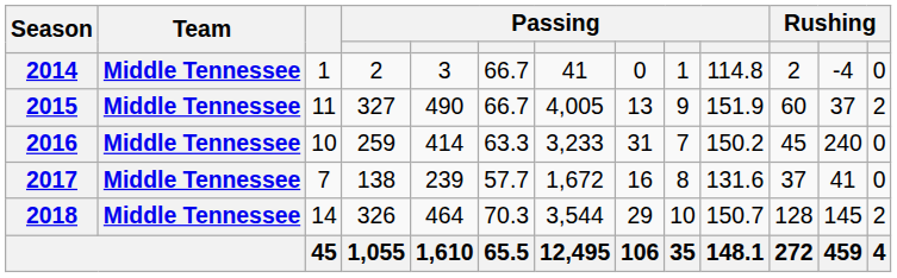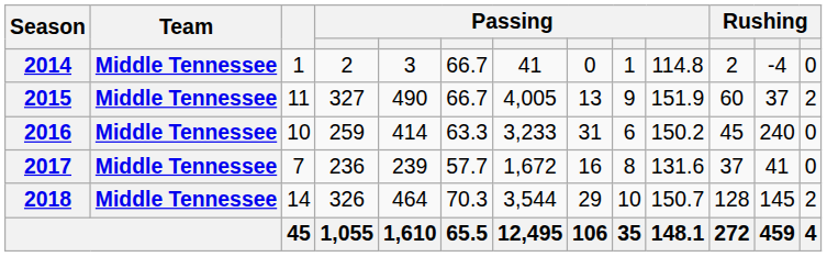 <table class="wikitable" style="text-align:center;">
 <tr>
 <th rowspan="2">Season</th>
 <th rowspan="2">Team</th>
 <th rowspan="2"></th>
 <th colspan="7">Passing</th>
 <th colspan="3">Rushing</th>
 </tr>
 <tr>
 <th></th>
 <th></th>
 <th></th>
 <th></th>
 <th></th>
 <th></th>
 <th></th>
 <th></th>
 <th></th>
 <th></th>
 </tr>
 <tr>
 <th><a href='#'>2014</a></th>
 <th><a href='#'>Middle Tennessee</a></th>
 <td>1</td>
 <td>2</td>
 <td>3</td>
 <td>66.7</td>
 <td>41</td>
 <td>0</td>
 <td>1</td>
 <td>114.8</td>
 <td>2</td>
 <td>-4</td>
 <td>0</td>
 </tr>
 <tr>
 <th><a href='#'>2015</a></th>
 <th><a href='#'>Middle Tennessee</a></th>
 <td>11</td>
 <td>327</td>
 <td>490</td>
 <td>66.7</td>
 <td>4,005</td>
 <td>13</td>
 <td>9</td>
 <td>151.9</td>
 <td>60</td>
 <td>37</td>
 <td>2</td>
 </tr>
 <tr>
 <th><a href='#'>2016</a></th>
 <th><a href='#'>Middle Tennessee</a></th>
 <td>10</td>
 <td>259</td>
 <td>414</td>
 <td>63.3</td>
 <td>3,233</td>
 <td>31</td>
-<td>7</td>
+<td>6</td>
 <td>150.2</td>
 <td>45</td>
 <td>240</td>
 <td>0</td>
 </tr>
 <tr>
 <th><a href='#'>2017</a></th>
 <th><a href='#'>Middle Tennessee</a></th>
 <td>7</td>
-<td>138</td>
+<td>236</td>
 <td>239</td>
 <td>57.7</td>
 <td>1,672</td>
 <td>16</td>
 <td>8</td>
 <td>131.6</td>
 <td>37</td>
 <td>41</td>
 <td>0</td>
 </tr>
 <tr>
 <th><a href='#'>2018</a></th>
 <th><a href='#'>Middle Tennessee</a></th>
 <td>14</td>
 <td>326</td>
 <td>464</td>
 <td>70.3</td>
 <td>3,544</td>
 <td>29</td>
 <td>10</td>
 <td>150.7</td>
 <td>128</td>
 <td>145</td>
 <td>2</td>
 </tr>
 <tr>
 <th colspan="2"></th>
 <th>45</th>
 <th>1,055</th>
 <th>1,610</th>
 <th>65.5</th>
 <th>12,495</th>
 <th>106</th>
 <th>35</th>
 <th>148.1</th>
 <th>272</th>
 <th>459</th>
 <th>4</th>
 </tr>
 </table>
